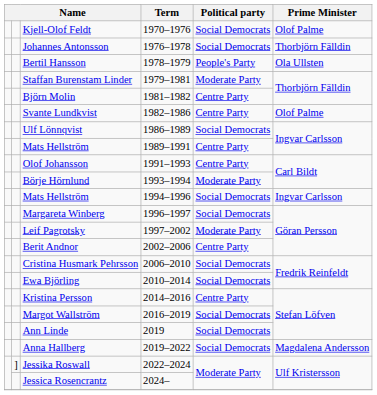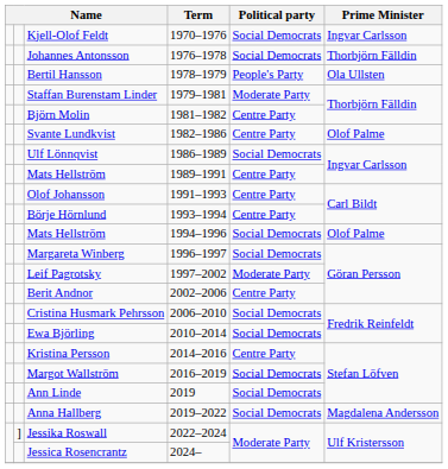 <table class="wikitable">
 <tr>
 <th colspan="3">Name</th>
 <th>Term</th>
 <th>Political party</th>
 <th>Prime Minister</th>
 </tr>
 <tr>
 <td bgcolor=> </td>
 <td></td>
 <td><a href='#'>Kjell-Olof Feldt</a></td>
 <td>1970–1976</td>
 <td><a href='#'>Social Democrats</a></td>
-<td rowspan="1"><a href='#'>Olof Palme</a></td>
+<td><a href='#'>Ingvar Carlsson</a></td>
 </tr>
 <tr>
 <td bgcolor=> </td>
 <td></td>
 <td rowspan="1"><a href='#'>Johannes Antonsson</a></td>
 <td>1976–1978</td>
 <td><a href='#'>Social Democrats</a></td>
 <td><a href='#'>Thorbjörn Fälldin</a></td>
 </tr>
 <tr>
 <td bgcolor=> </td>
 <td></td>
 <td><a href='#'>Bertil Hansson</a></td>
 <td>1978–1979</td>
 <td><a href='#'>People's Party</a></td>
 <td><a href='#'>Ola Ullsten</a></td>
 </tr>
 <tr>
 <td bgcolor=> </td>
 <td></td>
 <td><a href='#'>Staffan Burenstam Linder</a></td>
 <td>1979–1981</td>
 <td><a href='#'>Moderate Party</a></td>
 <td rowspan="2"><a href='#'>Thorbjörn Fälldin</a></td>
 </tr>
 <tr>
 <td bgcolor=> </td>
 <td></td>
 <td><a href='#'>Björn Molin</a></td>
 <td>1981–1982</td>
 <td><a href='#'>Centre Party</a></td>
 </tr>
 <tr>
 <td bgcolor=> </td>
 <td></td>
 <td><a href='#'>Svante Lundkvist</a></td>
 <td>1982–1986</td>
 <td rowspan="1"><a href='#'>Centre Party</a></td>
 <td><a href='#'>Olof Palme</a></td>
 </tr>
 <tr>
 <td bgcolor=> </td>
 <td></td>
 <td><a href='#'>Ulf Lönnqvist</a></td>
 <td>1986–1989</td>
 <td><a href='#'>Social Democrats</a></td>
 <td rowspan="2"><a href='#'>Ingvar Carlsson</a></td>
 </tr>
 <tr>
 <td bgcolor=> </td>
 <td></td>
 <td><a href='#'>Mats Hellström</a></td>
 <td>1989–1991</td>
 <td><a href='#'>Centre Party</a></td>
 </tr>
 <tr>
 <td bgcolor=> </td>
 <td></td>
 <td><a href='#'>Olof Johansson</a></td>
 <td>1991–1993</td>
 <td><a href='#'>Centre Party</a></td>
 <td rowspan="2"><a href='#'>Carl Bildt</a></td>
 </tr>
 <tr>
 <td bgcolor=> </td>
 <td></td>
 <td><a href='#'>Börje Hörnlund</a></td>
 <td>1993–1994</td>
-<td><a href='#'>Moderate Party</a></td>
+<td><a href='#'>Centre Party</a></td>
 </tr>
 <tr>
 <td bgcolor=> </td>
 <td></td>
 <td><a href='#'>Mats Hellström</a></td>
 <td>1994–1996</td>
 <td><a href='#'>Social Democrats</a></td>
-<td><a href='#'>Ingvar Carlsson</a></td>
+<td rowspan="1"><a href='#'>Olof Palme</a></td>
 </tr>
 <tr>
 <td bgcolor=> </td>
 <td></td>
 <td><a href='#'>Margareta Winberg</a></td>
 <td>1996–1997</td>
 <td><a href='#'>Social Democrats</a></td>
 <td rowspan="3"><a href='#'>Göran Persson</a></td>
 </tr>
 <tr>
 <td bgcolor=> </td>
 <td></td>
 <td><a href='#'>Leif Pagrotsky</a></td>
 <td>1997–2002</td>
 <td><a href='#'>Moderate Party</a></td>
 </tr>
 <tr>
 <td bgcolor=> </td>
 <td></td>
 <td><a href='#'>Berit Andnor</a></td>
 <td>2002–2006</td>
 <td rowspan="1"><a href='#'>Centre Party</a></td>
 </tr>
 <tr>
 <td bgcolor=> </td>
 <td></td>
 <td><a href='#'>Cristina Husmark Pehrsson</a></td>
 <td>2006–2010</td>
 <td><a href='#'>Social Democrats</a></td>
 <td rowspan="2"><a href='#'>Fredrik Reinfeldt</a></td>
 </tr>
 <tr>
 <td bgcolor=> </td>
 <td></td>
 <td><a href='#'>Ewa Björling</a></td>
 <td>2010–2014</td>
 <td><a href='#'>Social Democrats</a></td>
 </tr>
 <tr>
 <td bgcolor=> </td>
 <td></td>
 <td><a href='#'>Kristina Persson</a></td>
 <td>2014–2016</td>
 <td rowspan="1"><a href='#'>Centre Party</a></td>
 <td rowspan="4"><a href='#'>Stefan Löfven</a></td>
 </tr>
 <tr>
 <td bgcolor=> </td>
 <td></td>
 <td><a href='#'>Margot Wallström</a></td>
 <td>2016–2019</td>
 <td><a href='#'>Social Democrats</a></td>
 </tr>
 <tr>
 <td bgcolor=> </td>
 <td></td>
 <td><a href='#'>Ann Linde</a></td>
 <td>2019</td>
 <td><a href='#'>Social Democrats</a></td>
 </tr>
 <tr>
 <td rowspan="2" bgcolor=> </td>
 <td rowspan="2"></td>
 <td rowspan="2"><a href='#'>Anna Hallberg</a></td>
 <td rowspan="2">2019–2022</td>
 <td rowspan="2"><a href='#'>Social Democrats</a></td>
 </tr>
 <tr>
 <td><a href='#'>Magdalena Andersson</a></td>
 </tr>
 <tr>
 <td rowspan="2" bgcolor=> </td>
 <td>]</td>
 <td><a href='#'>Jessika Roswall</a></td>
 <td>2022–2024</td>
 <td rowspan="2"><a href='#'>Moderate Party</a></td>
 <td rowspan="2"><a href='#'>Ulf Kristersson</a></td>
 </tr>
 <tr>
 <td></td>
 <td><a href='#'>Jessica Rosencrantz</a></td>
 <td>2024–</td>
 </tr>
 <tr>
 </tr>
 </table>
